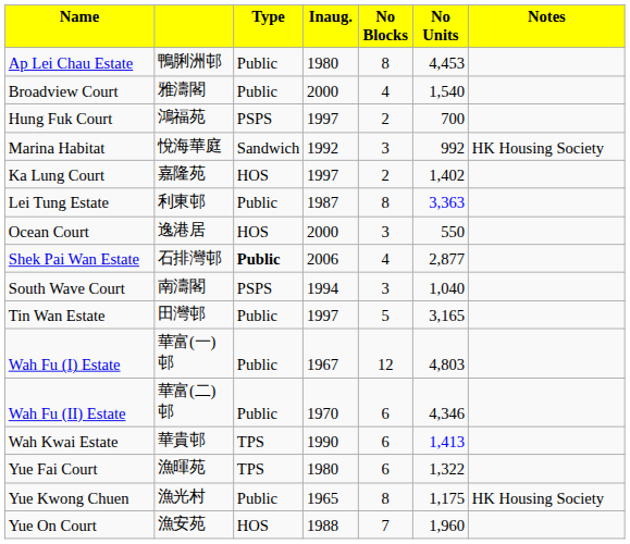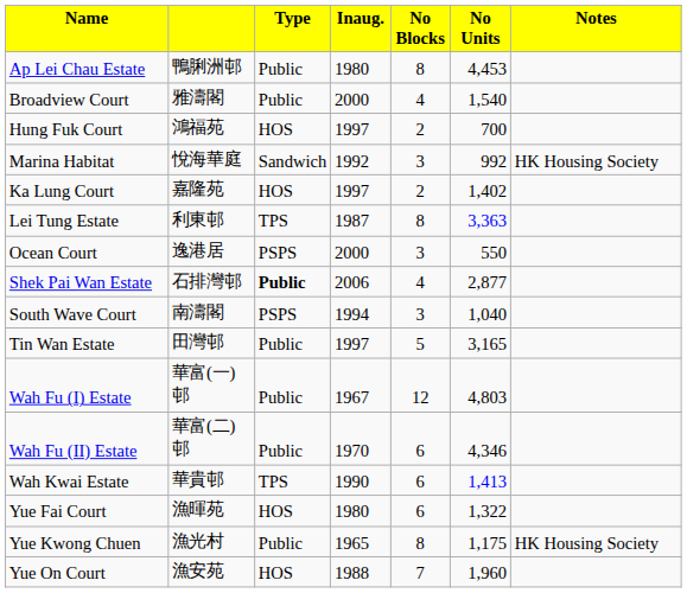 <table class="wikitable">
 <tr style="font-weight:bold;background-color:yellow" align="center" valign="top">
 <td width="143.25" Height="12.75" align="center">Name</td>
 <td width="72.75" align="center" valign="top"></td>
 <td width="59.25" align="center" valign="top">Type</td>
 <td width="48" align="center" valign="top">Inaug.</td>
 <td width="48" align="center" valign="top">No Blocks</td>
 <td width="48.75" align="center" valign="top">No Units</td>
 <td width="150.75" align="center" valign="top">Notes</td>
 </tr>
 <tr valign="bottom">
 <td Height="12.75"><a href='#'>Ap Lei Chau Estate</a></td>
 <td>鴨脷洲邨</td>
 <td>Public</td>
 <td>1980</td>
 <td align="center">8</td>
 <td align="right">4,453</td>
 <td></td>
 </tr>
 <tr valign="bottom">
 <td Height="12.75">Broadview Court</td>
 <td>雅濤閣</td>
 <td>Public</td>
 <td>2000</td>
 <td align="center">4</td>
 <td align="right">1,540</td>
 <td></td>
 </tr>
 <tr valign="bottom">
 <td Height="12.75">Hung Fuk Court</td>
 <td>鴻福苑</td>
-<td>PSPS</td>
+<td>HOS</td>
 <td>1997</td>
 <td align="center">2</td>
 <td align="right">700</td>
 <td></td>
 </tr>
 <tr valign="bottom">
 <td Height="12.75">Marina Habitat</td>
 <td>悅海華庭</td>
 <td>Sandwich</td>
 <td>1992</td>
 <td align="center">3</td>
 <td align="right">992</td>
 <td>HK Housing Society</td>
 </tr>
 <tr valign="bottom">
 <td Height="12.75">Ka Lung Court</td>
 <td>嘉隆苑</td>
 <td>HOS</td>
 <td>1997</td>
 <td align="center">2</td>
 <td align="right">1,402</td>
 <td></td>
 </tr>
 <tr valign="bottom">
 <td Height="12.75">Lei Tung Estate</td>
 <td>利東邨</td>
-<td>Public</td>
+<td>TPS</td>
 <td>1987</td>
 <td align="center">8</td>
 <td style="color:#0000FF" align="right">3,363</td>
 <td></td>
 </tr>
 <tr valign="bottom">
 <td Height="12.75">Ocean Court</td>
 <td>逸港居</td>
-<td>HOS</td>
+<td>PSPS</td>
 <td>2000</td>
 <td align="center">3</td>
 <td align="right">550</td>
 <td></td>
 </tr>
 <tr valign="bottom">
 <td Height="12.75"><a href='#'>Shek Pai Wan Estate</a></td>
 <td>石排灣邨</td>
 <td><strong>Public</strong></td>
 <td>2006</td>
 <td align="center">4</td>
 <td align="right">2,877</td>
 <td></td>
 </tr>
 <tr valign="bottom">
 <td Height="12.75">South Wave Court</td>
 <td>南濤閣</td>
 <td>PSPS</td>
 <td>1994</td>
 <td align="center">3</td>
 <td align="right">1,040</td>
 <td></td>
 </tr>
 <tr valign="bottom">
 <td Height="12.75">Tin Wan Estate</td>
 <td>田灣邨</td>
 <td>Public</td>
 <td>1997</td>
 <td align="center">5</td>
 <td align="right">3,165</td>
 <td></td>
 </tr>
 <tr valign="bottom">
 <td Height="12.75"><a href='#'>Wah Fu (I) Estate</a></td>
 <td>華富(一)邨</td>
 <td>Public</td>
 <td>1967</td>
 <td align="center">12</td>
 <td align="right">4,803</td>
 <td></td>
 </tr>
 <tr valign="bottom">
 <td Height="12.75"><a href='#'>Wah Fu (II) Estate</a></td>
 <td>華富(二)邨</td>
 <td>Public</td>
 <td>1970</td>
 <td align="center">6</td>
 <td align="right">4,346</td>
 <td></td>
 </tr>
 <tr valign="bottom">
 <td Height="12.75">Wah Kwai Estate</td>
 <td>華貴邨</td>
 <td>TPS</td>
 <td>1990</td>
 <td align="center">6</td>
 <td style="color:#0000FF" align="right">1,413</td>
 <td></td>
 </tr>
 <tr valign="bottom">
 <td Height="12.75">Yue Fai Court</td>
 <td>漁暉苑</td>
-<td>TPS</td>
+<td>HOS</td>
 <td>1980</td>
 <td align="center">6</td>
 <td align="right">1,322</td>
 <td></td>
 </tr>
 <tr valign="bottom">
 <td Height="12.75">Yue Kwong Chuen</td>
 <td>漁光村</td>
 <td>Public</td>
 <td>1965</td>
 <td align="center">8</td>
 <td align="right">1,175</td>
 <td>HK Housing Society</td>
 </tr>
 <tr valign="bottom">
 <td Height="12.75">Yue On Court</td>
 <td>漁安苑</td>
 <td>HOS</td>
 <td>1988</td>
 <td align="center">7</td>
 <td align="right">1,960</td>
 <td></td>
 </tr>
 </table>
